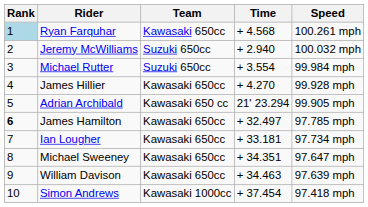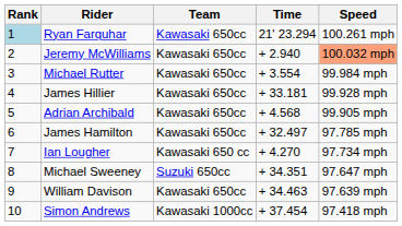 <table class="wikitable">
 <tr style="background:#efefef;">
 <th>Rank</th>
 <th>Rider</th>
 <th>Team</th>
 <th>Time</th>
 <th>Speed</th>
 </tr>
 <tr>
 <td style="background: lightblue;">1</td>
 <td> <a href='#'>Ryan Farquhar</a></td>
 <td><a href='#'>Kawasaki</a> 650cc</td>
-<td>+ 4.568</td>
+<td>21' 23.294</td>
 <td>100.261 mph</td>
 </tr>
 <tr>
 <td>2</td>
 <td> <a href='#'>Jeremy McWilliams</a></td>
-<td><a href='#'>Suzuki</a> 650cc</td>
+<td>Kawasaki 650cc</td>
 <td>+ 2.940</td>
-<td>100.032 mph</td>
+<td style="background: lightsalmon;">100.032 mph</td>
 </tr>
 <tr>
 <td>3</td>
 <td> <a href='#'>Michael Rutter</a></td>
-<td><a href='#'>Suzuki</a> 650cc</td>
+<td>Kawasaki 650cc</td>
 <td>+ 3.554</td>
 <td>99.984 mph</td>
 </tr>
 <tr>
 <td>4</td>
 <td> James Hillier</td>
 <td>Kawasaki 650cc</td>
-<td>+ 4.270</td>
+<td>+ 33.181</td>
 <td>99.928 mph</td>
 </tr>
 <tr>
 <td>5</td>
 <td> <a href='#'>Adrian Archibald</a></td>
-<td>Kawasaki 650 cc</td>
-<td>21' 23.294</td>
+<td>Kawasaki 650cc</td>
+<td>+ 4.568</td>
 <td>99.905 mph</td>
 </tr>
 <tr>
-<td><strong>6</strong></td>
+<td>6</td>
 <td> James Hamilton</td>
 <td>Kawasaki 650cc</td>
 <td>+ 32.497</td>
 <td>97.785 mph</td>
 </tr>
 <tr>
 <td>7</td>
 <td> <a href='#'>Ian Lougher</a></td>
-<td>Kawasaki 650cc</td>
-<td>+ 33.181</td>
+<td>Kawasaki 650 cc</td>
+<td>+ 4.270</td>
 <td>97.734 mph</td>
 </tr>
 <tr>
 <td>8</td>
 <td> Michael Sweeney</td>
-<td>Kawasaki 650cc</td>
+<td><a href='#'>Suzuki</a> 650cc</td>
 <td>+ 34.351</td>
 <td>97.647 mph</td>
 </tr>
 <tr>
 <td>9</td>
 <td> William Davison</td>
 <td>Kawasaki 650cc</td>
 <td>+ 34.463</td>
 <td>97.639 mph</td>
 </tr>
 <tr>
 <td>10</td>
 <td> <a href='#'>Simon Andrews</a></td>
 <td>Kawasaki 1000cc</td>
 <td>+ 37.454</td>
 <td>97.418 mph</td>
 </tr>
 </table>
